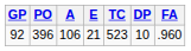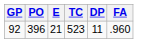 <table class="wikitable">
 <tr>
 <th><a href='#'>GP</a></th>
 <th><a href='#'>PO</a></th>
-<th><a href='#'>A</a></th>
 <th><a href='#'>E</a></th>
 <th><a href='#'>TC</a></th>
 <th><a href='#'>DP</a></th>
 <th><a href='#'>FA</a></th>
 </tr>
 <tr align=center>
 <td>92</td>
 <td>396</td>
-<td>106</td>
 <td>21</td>
 <td>523</td>
-<td>10</td>
+<td>11</td>
 <td>.960</td>
 </tr>
 </table>
